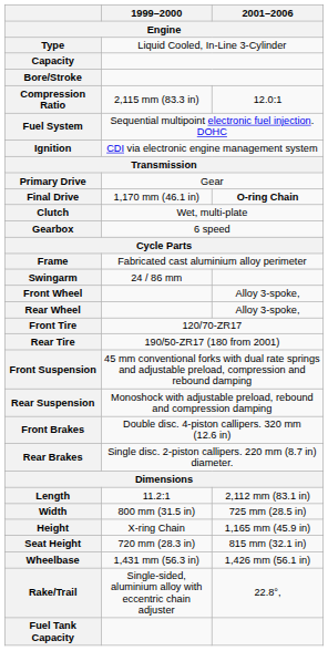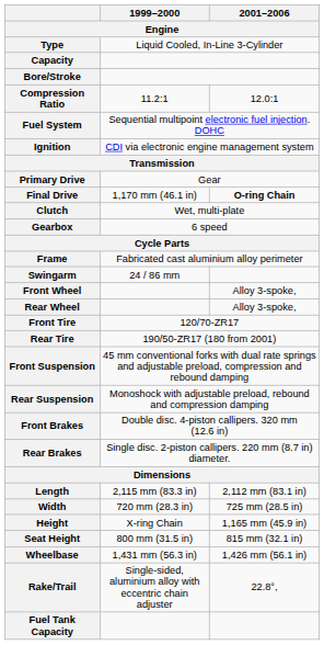 <table class="wikitable" style="width:450px; text-align:center; font-size: 90%;">
 <tr>
 <th></th>
 <th width="150">1999–2000</th>
 <th width="150">2001–2006</th>
 </tr>
 <tr>
 <th colspan="3">Engine</th>
 </tr>
 <tr>
 <th>Type</th>
 <td colspan="2">Liquid Cooled, In-Line 3-Cylinder</td>
 </tr>
 <tr>
 <th>Capacity</th>
 <td colspan="2"></td>
 </tr>
 <tr>
 <th>Bore/Stroke</th>
 <td colspan="2"></td>
 </tr>
 <tr>
 <th>Compression Ratio</th>
-<td colspan="1">2,115 mm (83.3 in)</td>
+<td colspan="1">11.2:1</td>
 <td colspan="1">12.0:1</td>
 </tr>
 <tr>
 <th>Fuel System</th>
 <td colspan="2">Sequential multipoint <a href='#'>electronic fuel injection</a>. <a href='#'>DOHC</a></td>
 </tr>
 <tr>
 <th>Ignition</th>
 <td colspan="2"><a href='#'>CDI</a> via electronic engine management system</td>
 </tr>
 <tr>
 <th colspan="3">Transmission</th>
 </tr>
 <tr>
 <th>Primary Drive</th>
 <td colspan="2">Gear</td>
 </tr>
 <tr>
 <th>Final Drive</th>
 <td colspan="1">1,170 mm (46.1 in)</td>
 <td colspan="1"><strong>O-ring Chain</strong></td>
 </tr>
 <tr>
 <th>Clutch</th>
 <td colspan="2">Wet, multi-plate</td>
 </tr>
 <tr>
 <th>Gearbox</th>
 <td colspan="2">6 speed</td>
 </tr>
 <tr>
 <th colspan="3">Cycle Parts</th>
 </tr>
 <tr>
 <th>Frame</th>
 <td colspan="2">Fabricated cast aluminium alloy perimeter</td>
 </tr>
 <tr>
 <th>Swingarm</th>
 <td colspan="1">24 / 86 mm</td>
 <td colspan="1"></td>
 </tr>
 <tr>
 <th>Front Wheel</th>
 <td colspan="1"></td>
 <td colspan="1">Alloy 3-spoke, </td>
 </tr>
 <tr>
 <th>Rear Wheel</th>
 <td colspan="1"></td>
 <td colspan="1">Alloy 3-spoke, </td>
 </tr>
 <tr>
 <th>Front Tire</th>
 <td colspan="2">120/70-ZR17</td>
 </tr>
 <tr>
 <th>Rear Tire</th>
 <td colspan="2">190/50-ZR17 (180 from 2001)</td>
 </tr>
 <tr>
 <th>Front Suspension</th>
 <td colspan="2">45 mm conventional forks with dual rate springs and adjustable preload, compression and rebound damping</td>
 </tr>
 <tr>
 <th>Rear Suspension</th>
 <td colspan="2">Monoshock with adjustable preload, rebound and compression damping</td>
 </tr>
 <tr>
 <th>Front Brakes</th>
 <td colspan="2">Double disc. 4-piston callipers. 320 mm (12.6 in)</td>
 </tr>
 <tr>
 <th>Rear Brakes</th>
 <td colspan="2">Single disc. 2-piston callipers. 220 mm (8.7 in) diameter.</td>
 </tr>
 <tr>
 <th colspan="3">Dimensions</th>
 </tr>
 <tr>
 <th>Length</th>
-<td colspan="1">11.2:1</td>
+<td colspan="1">2,115 mm (83.3 in)</td>
 <td colspan="1">2,112 mm (83.1 in)</td>
 </tr>
 <tr>
 <th>Width</th>
-<td colspan="1">800 mm (31.5 in)</td>
+<td colspan="1">720 mm (28.3 in)</td>
 <td colspan="1">725 mm (28.5 in)</td>
 </tr>
 <tr>
 <th>Height</th>
 <td colspan="1">X-ring Chain</td>
 <td colspan="2">1,165 mm (45.9 in)</td>
 </tr>
 <tr>
 <th>Seat Height</th>
-<td colspan="1">720 mm (28.3 in)</td>
+<td colspan="1">800 mm (31.5 in)</td>
 <td colspan="1">815 mm (32.1 in)</td>
 </tr>
 <tr>
 <th>Wheelbase</th>
 <td colspan="1">1,431 mm (56.3 in)</td>
 <td colspan="2">1,426 mm (56.1 in)</td>
 </tr>
 <tr>
 <th>Rake/Trail</th>
 <td colspan="1">Single-sided, aluminium alloy with eccentric chain adjuster</td>
 <td colspan="1">22.8°, </td>
 </tr>
 <tr>
 <th>Fuel Tank Capacity</th>
 <td colspan="1"></td>
 <td colspan="1"></td>
 </tr>
 </table>
